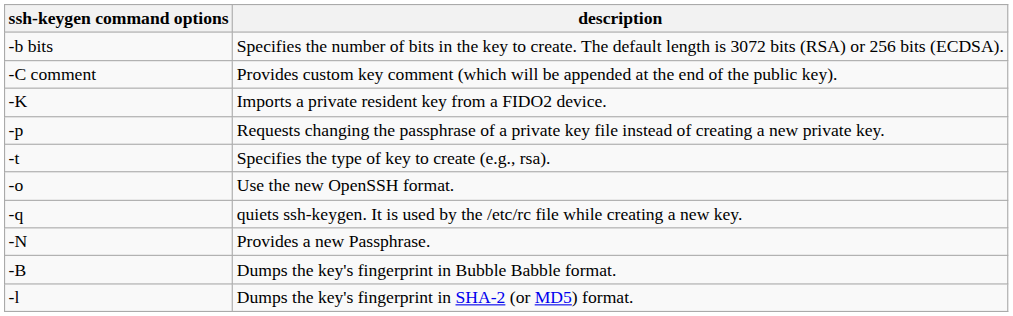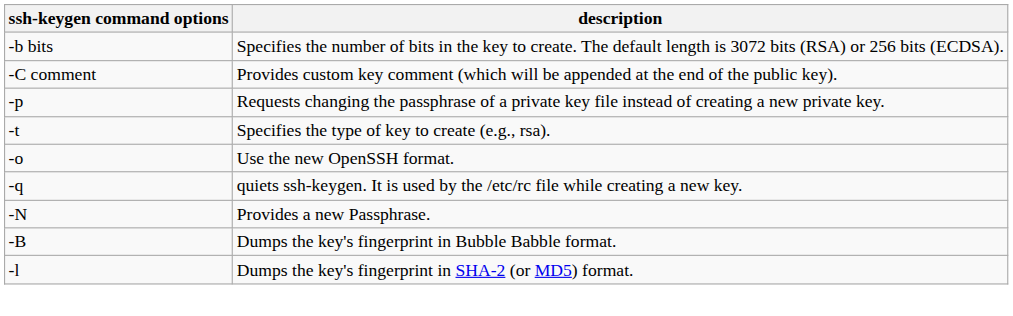 <table class="wikitable">
 <tr>
 <th>ssh-keygen command options</th>
 <th>description</th>
 </tr>
 <tr>
 <td>-b bits</td>
 <td>Specifies the number of bits in the key to create. The default length is 3072 bits (RSA) or 256 bits (ECDSA).</td>
 </tr>
 <tr>
 <td>-C comment</td>
 <td>Provides custom key comment (which will be appended at the end of the public key).</td>
-</tr>
-<tr>
-<td>-K</td>
-<td>Imports a private resident key from a FIDO2 device.</td>
 </tr>
 <tr>
 <td>-p</td>
 <td>Requests changing the passphrase of a private key file instead of creating a new private key.</td>
 </tr>
 <tr>
 <td>-t</td>
 <td>Specifies the type of key to create (e.g., rsa).</td>
 </tr>
 <tr>
 <td>-o</td>
 <td>Use the new OpenSSH format.</td>
 </tr>
 <tr>
 <td>-q</td>
 <td>quiets ssh-keygen. It is used by the /etc/rc file while creating a new key.</td>
 </tr>
 <tr>
 <td>-N</td>
 <td>Provides a new Passphrase.</td>
 </tr>
 <tr>
 <td>-B</td>
 <td>Dumps the key's fingerprint in Bubble Babble format.</td>
 </tr>
 <tr>
 <td>-l</td>
 <td>Dumps the key's fingerprint in <a href='#'>SHA-2</a> (or <a href='#'>MD5</a>) format.</td>
 </tr>
 </table>
